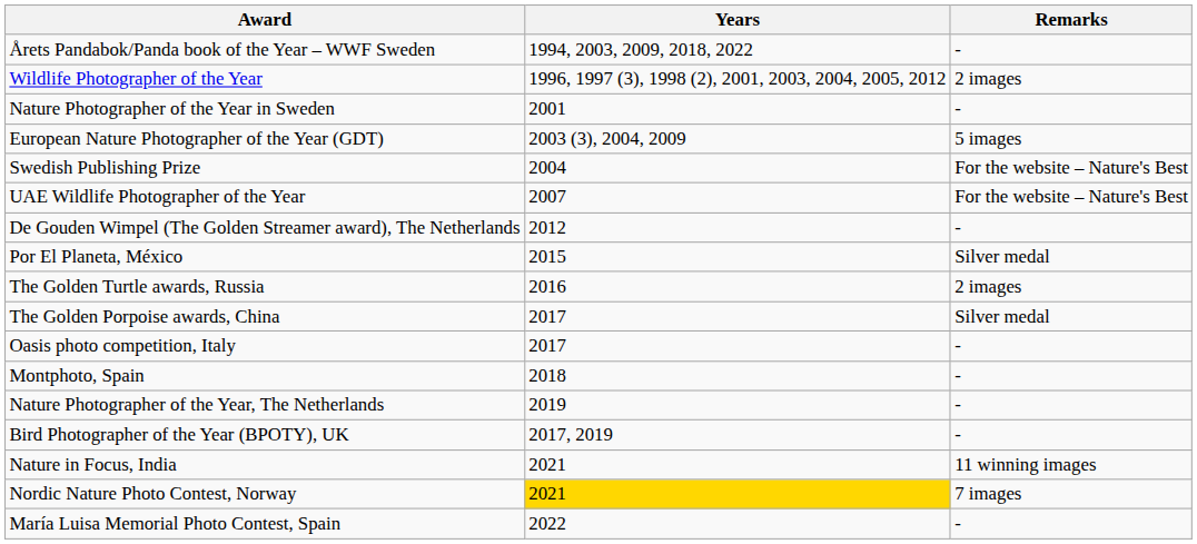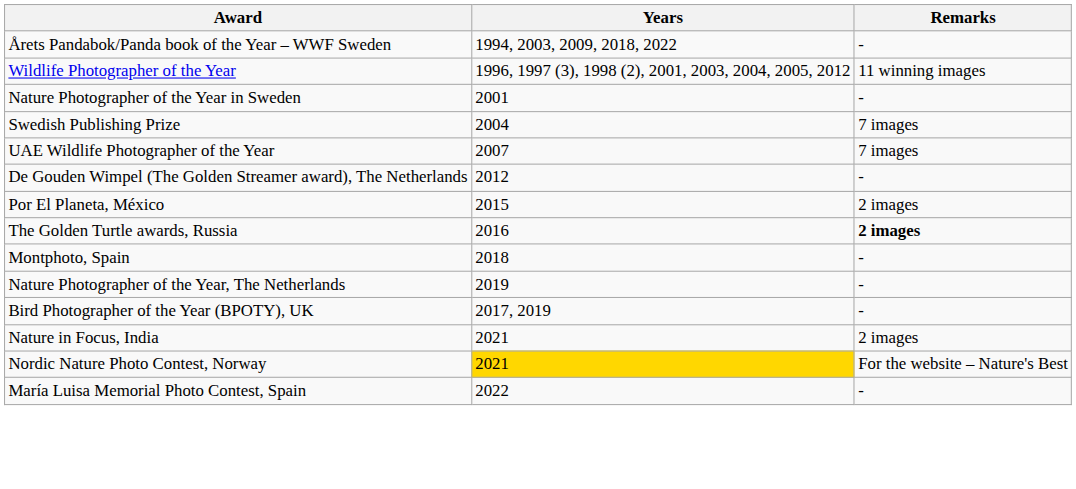 <table class="wikitable">
 <tr>
 <th>Award</th>
 <th>Years</th>
 <th>Remarks</th>
 </tr>
 <tr>
 <td>Årets Pandabok/Panda book of the Year – WWF Sweden</td>
 <td>1994, 2003, 2009, 2018, 2022</td>
 <td>-</td>
 </tr>
 <tr>
 <td><a href='#'>Wildlife Photographer of the Year</a></td>
 <td>1996, 1997 (3), 1998 (2), 2001, 2003, 2004, 2005, 2012</td>
-<td>2 images</td>
+<td>11 winning images</td>
 </tr>
 <tr>
 <td>Nature Photographer of the Year in Sweden</td>
 <td>2001</td>
 <td>-</td>
 </tr>
 <tr>
-<td>European Nature Photographer of the Year (GDT)</td>
-<td>2003 (3), 2004, 2009</td>
-<td>5 images</td>
-</tr>
-<tr>
 <td>Swedish Publishing Prize</td>
 <td>2004</td>
-<td>For the website – Nature's Best</td>
+<td>7 images</td>
 </tr>
 <tr>
 <td>UAE Wildlife Photographer of the Year</td>
 <td>2007</td>
-<td>For the website – Nature's Best</td>
+<td>7 images</td>
 </tr>
 <tr>
 <td>De Gouden Wimpel (The Golden Streamer award), The Netherlands</td>
 <td>2012</td>
 <td>-</td>
 </tr>
 <tr>
 <td>Por El Planeta, México</td>
 <td>2015</td>
-<td>Silver medal</td>
+<td>2 images</td>
 </tr>
 <tr>
 <td>The Golden Turtle awards, Russia</td>
 <td>2016</td>
-<td>2 images</td>
-</tr>
-<tr>
-<td>The Golden Porpoise awards, China</td>
-<td>2017</td>
-<td>Silver medal</td>
-</tr>
-<tr>
-<td>Oasis photo competition, Italy</td>
-<td>2017</td>
-<td>-</td>
+<td><strong>2 images</strong></td>
 </tr>
 <tr>
 <td>Montphoto, Spain</td>
 <td>2018</td>
 <td>-</td>
 </tr>
 <tr>
 <td>Nature Photographer of the Year, The Netherlands</td>
 <td>2019</td>
 <td>-</td>
 </tr>
 <tr>
 <td>Bird Photographer of the Year (BPOTY), UK</td>
 <td>2017, 2019</td>
 <td>-</td>
 </tr>
 <tr>
 <td>Nature in Focus, India</td>
 <td>2021</td>
-<td>11 winning images</td>
+<td>2 images</td>
 </tr>
 <tr>
 <td>Nordic Nature Photo Contest, Norway</td>
 <td style="background: gold;">2021</td>
-<td>7 images</td>
+<td>For the website – Nature's Best</td>
 </tr>
 <tr>
 <td>María Luisa Memorial Photo Contest, Spain</td>
 <td>2022</td>
 <td>-</td>
 </tr>
 </table>
